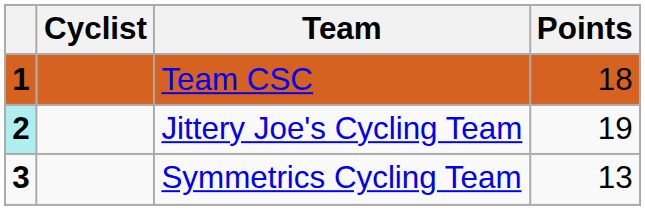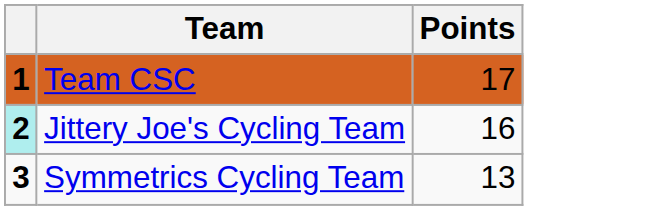 <table class="wikitable">
 <tr>
 <th></th>
-<th>Cyclist</th>
 <th>Team</th>
 <th>Points</th>
 </tr>
 <tr style="background:#d56221">
 <td><strong>1</strong></td>
-<td></td>
 <td><a href='#'>Team CSC</a></td>
-<td align=right>18</td>
+<td align=right>17</td>
 </tr>
 <tr>
 <td style="background: paleturquoise;"><strong>2</strong></td>
-<td></td>
 <td><a href='#'>Jittery Joe's Cycling Team</a></td>
-<td align=right>19</td>
+<td align=right>16</td>
 </tr>
 <tr>
 <td><strong>3</strong></td>
-<td></td>
 <td><a href='#'>Symmetrics Cycling Team</a></td>
 <td align=right>13</td>
 </tr>
 </table>
